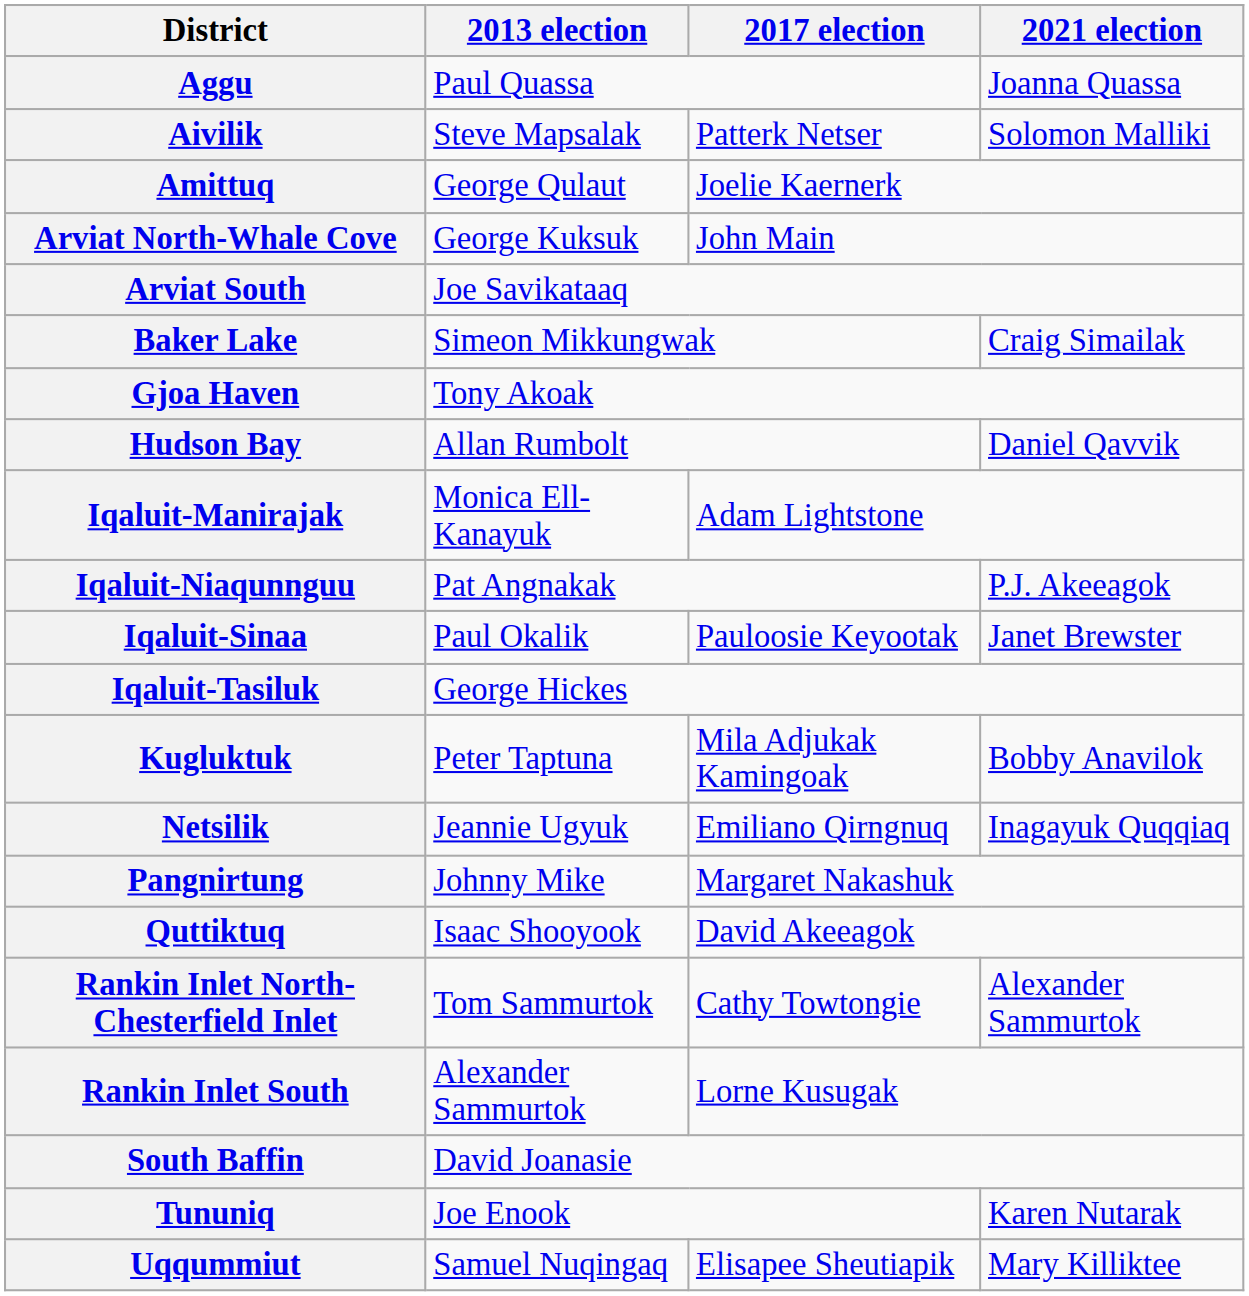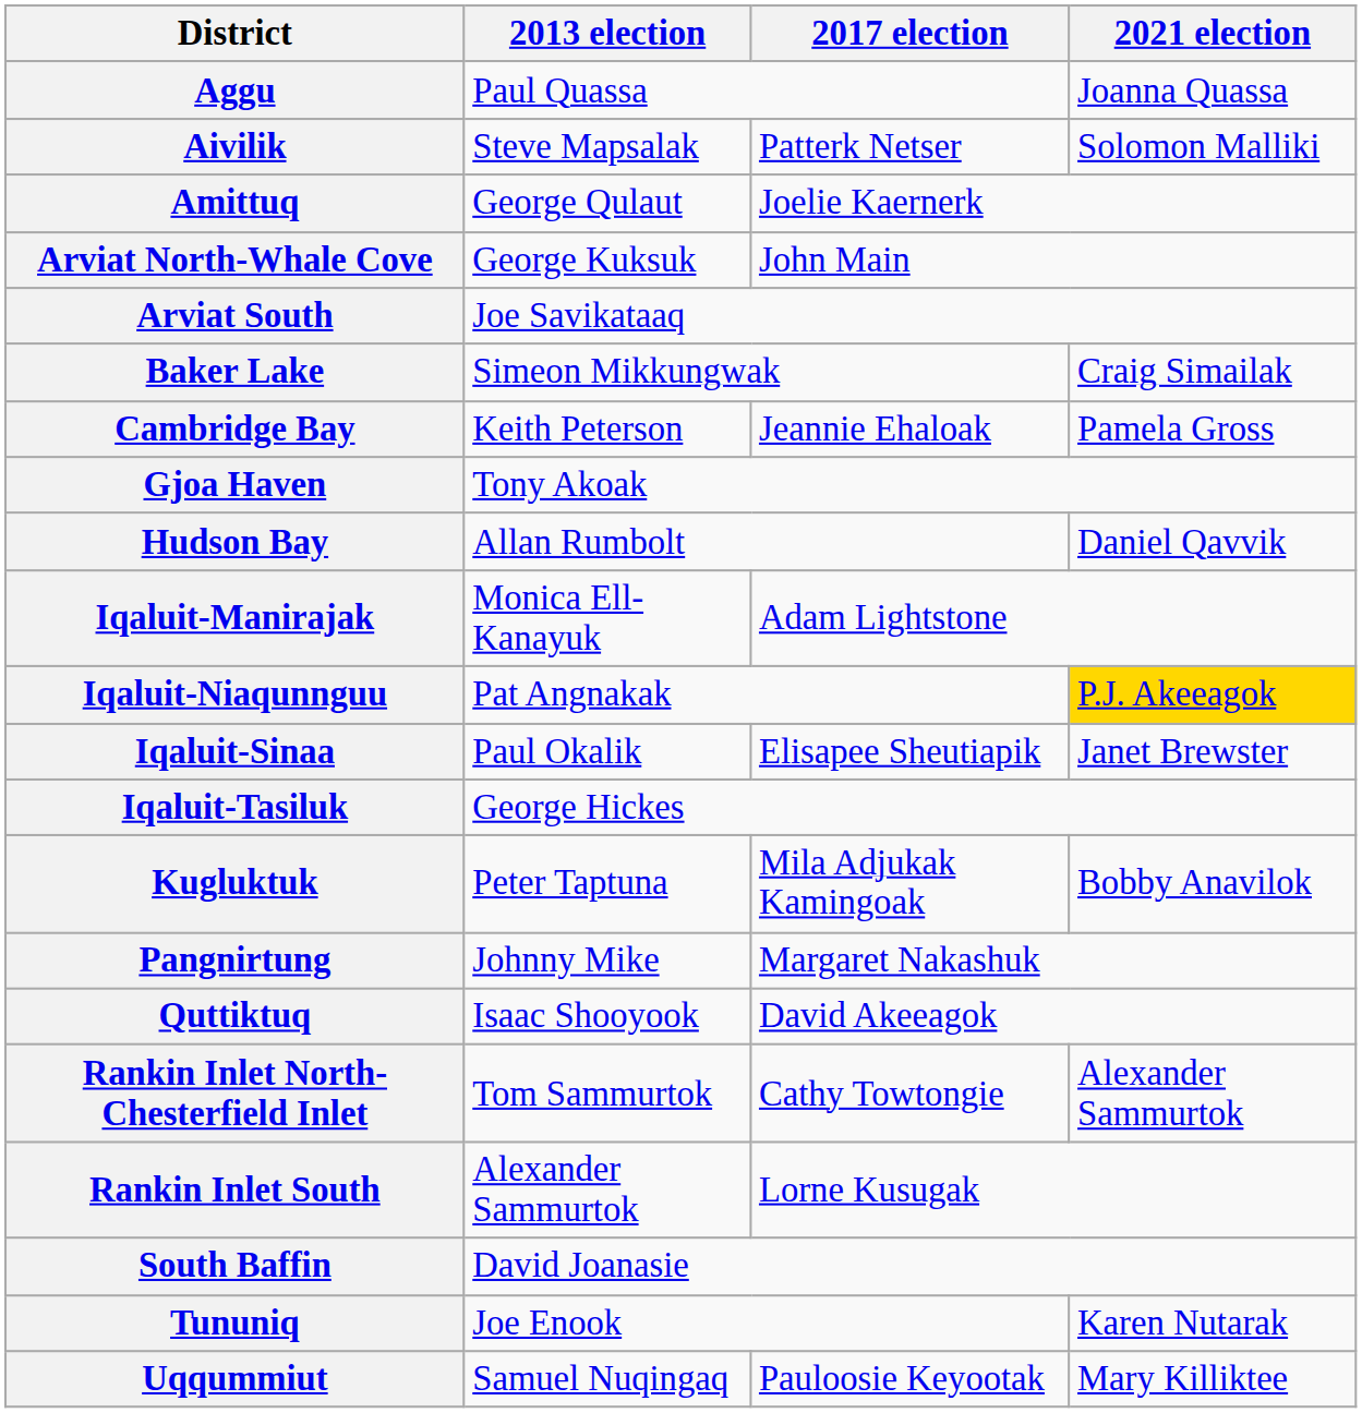 <table border=1 class="wikitable">
 <tr>
 <th>District</th>
 <th><a href='#'>2013 election</a></th>
 <th><a href='#'>2017 election</a></th>
 <th><a href='#'>2021 election</a></th>
 </tr>
 <tr>
 <th><a href='#'>Aggu</a></th>
 <td colspan=2><a href='#'>Paul Quassa</a></td>
 <td><a href='#'>Joanna Quassa</a></td>
 </tr>
 <tr>
 <th><a href='#'>Aivilik</a></th>
 <td><a href='#'>Steve Mapsalak</a></td>
 <td><a href='#'>Patterk Netser</a></td>
 <td><a href='#'>Solomon Malliki</a></td>
 </tr>
 <tr>
 <th><a href='#'>Amittuq</a></th>
 <td><a href='#'>George Qulaut</a></td>
 <td colspan=2><a href='#'>Joelie Kaernerk</a></td>
 </tr>
 <tr>
 <th><a href='#'>Arviat North-Whale Cove</a></th>
 <td><a href='#'>George Kuksuk</a></td>
 <td colspan=2><a href='#'>John Main</a></td>
 </tr>
 <tr>
 <th><a href='#'>Arviat South</a></th>
 <td colspan=3><a href='#'>Joe Savikataaq</a></td>
 </tr>
 <tr>
 <th><a href='#'>Baker Lake</a></th>
 <td colspan=2><a href='#'>Simeon Mikkungwak</a></td>
 <td><a href='#'>Craig Simailak</a></td>
 </tr>
 <tr>
+<th><a href='#'>Cambridge Bay</a></th>
+<td><a href='#'>Keith Peterson</a></td>
+<td><a href='#'>Jeannie Ehaloak</a></td>
+<td><a href='#'>Pamela Gross</a></td>
+</tr>
+<tr>
 <th><a href='#'>Gjoa Haven</a></th>
 <td colspan=3><a href='#'>Tony Akoak</a></td>
 </tr>
 <tr>
 <th><a href='#'>Hudson Bay</a></th>
 <td colspan=2><a href='#'>Allan Rumbolt</a></td>
 <td><a href='#'>Daniel Qavvik</a></td>
 </tr>
 <tr>
 <th><a href='#'>Iqaluit-Manirajak</a></th>
 <td><a href='#'>Monica Ell-Kanayuk</a></td>
 <td colspan=2><a href='#'>Adam Lightstone</a></td>
 </tr>
 <tr>
 <th><a href='#'>Iqaluit-Niaqunnguu</a></th>
 <td colspan=2><a href='#'>Pat Angnakak</a></td>
-<td><a href='#'>P.J. Akeeagok</a></td>
+<td style="background: gold;"><a href='#'>P.J. Akeeagok</a></td>
 </tr>
 <tr>
 <th><a href='#'>Iqaluit-Sinaa</a></th>
 <td><a href='#'>Paul Okalik</a></td>
-<td><a href='#'>Pauloosie Keyootak</a></td>
+<td><a href='#'>Elisapee Sheutiapik</a></td>
 <td><a href='#'>Janet Brewster</a></td>
 </tr>
 <tr>
 <th><a href='#'>Iqaluit-Tasiluk</a></th>
 <td colspan=3><a href='#'>George Hickes</a></td>
 </tr>
 <tr>
 <th><a href='#'>Kugluktuk</a></th>
 <td><a href='#'>Peter Taptuna</a></td>
 <td><a href='#'>Mila Adjukak Kamingoak</a></td>
 <td><a href='#'>Bobby Anavilok</a></td>
-</tr>
-<tr>
-<th><a href='#'>Netsilik</a></th>
-<td><a href='#'>Jeannie Ugyuk</a></td>
-<td><a href='#'>Emiliano Qirngnuq</a></td>
-<td><a href='#'>Inagayuk Quqqiaq</a></td>
 </tr>
 <tr>
 <th><a href='#'>Pangnirtung</a></th>
 <td><a href='#'>Johnny Mike</a></td>
 <td colspan=2><a href='#'>Margaret Nakashuk</a></td>
 </tr>
 <tr>
 <th><a href='#'>Quttiktuq</a></th>
 <td><a href='#'>Isaac Shooyook</a></td>
 <td colspan=2><a href='#'>David Akeeagok</a></td>
 </tr>
 <tr>
 <th><a href='#'>Rankin Inlet North-Chesterfield Inlet</a></th>
 <td><a href='#'>Tom Sammurtok</a></td>
 <td><a href='#'>Cathy Towtongie</a></td>
 <td><a href='#'>Alexander Sammurtok</a></td>
 </tr>
 <tr>
 <th><a href='#'>Rankin Inlet South</a></th>
 <td><a href='#'>Alexander Sammurtok</a></td>
 <td colspan=2><a href='#'>Lorne Kusugak</a></td>
 </tr>
 <tr>
 <th><a href='#'>South Baffin</a></th>
 <td colspan=3><a href='#'>David Joanasie</a></td>
 </tr>
 <tr>
 <th><a href='#'>Tununiq</a></th>
 <td colspan=2><a href='#'>Joe Enook</a></td>
 <td><a href='#'>Karen Nutarak</a></td>
 </tr>
 <tr>
 <th><a href='#'>Uqqummiut</a></th>
 <td><a href='#'>Samuel Nuqingaq</a></td>
-<td><a href='#'>Elisapee Sheutiapik</a></td>
+<td><a href='#'>Pauloosie Keyootak</a></td>
 <td><a href='#'>Mary Killiktee</a></td>
 </tr>
 </table>
